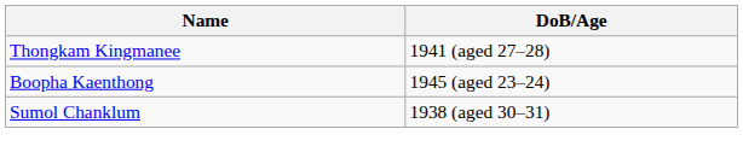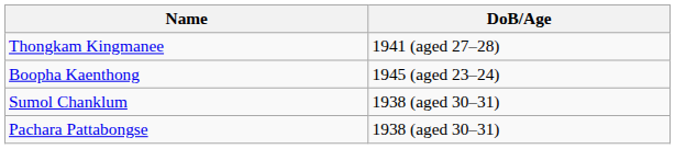 <table class="wikitable" style="width:600px; font-size:95%;">
 <tr>
 <th align="left">Name</th>
 <th align="left">DoB/Age</th>
 </tr>
 <tr>
 <td align="left"><a href='#'>Thongkam Kingmanee</a></td>
 <td align="left">1941 (aged 27–28)</td>
 </tr>
 <tr>
 <td align="left"><a href='#'>Boopha Kaenthong</a></td>
 <td align="left">1945 (aged 23–24)</td>
 </tr>
 <tr>
 <td align="left"><a href='#'>Sumol Chanklum</a></td>
 <td align="left">1938 (aged 30–31)</td>
 </tr>
+<tr>
+<td align="left"><a href='#'>Pachara Pattabongse</a></td>
+<td align="left">1938 (aged 30–31)</td>
+</tr>
 </table>
